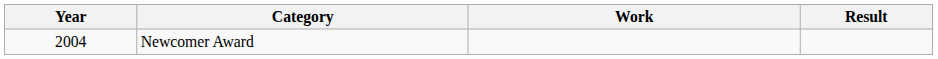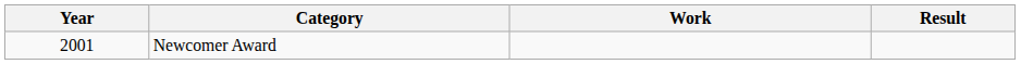 <table | width="75%" class="wikitable sortable">
 <tr>
 <th width="10%">Year</th>
 <th width="25%">Category</th>
 <th width="25%">Work</th>
 <th width="10%">Result</th>
 </tr>
 <tr>
-<td align="center">2004</td>
+<td align="center">2001</td>
 <td>Newcomer Award</td>
 <td></td>
 <td></td>
 </tr>
 </table>
